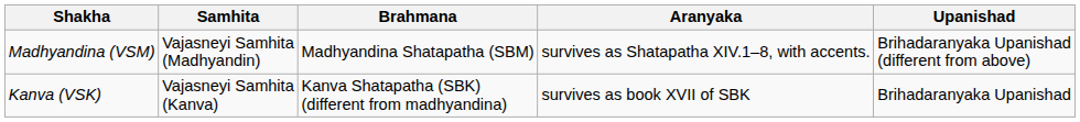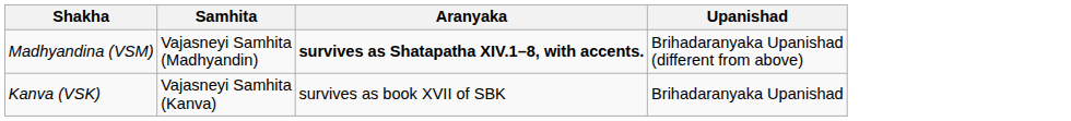 <table class="wikitable">
 <tr>
 <th>Shakha</th>
 <th>Samhita</th>
-<th>Brahmana</th>
 <th>Aranyaka</th>
 <th>Upanishad</th>
 </tr>
 <tr>
 <td><em>Madhyandina (VSM)</em></td>
 <td>Vajasneyi Samhita<br>(Madhyandin)</td>
-<td>Madhyandina Shatapatha (SBM)</td>
-<td>survives as Shatapatha XIV.1–8, with accents.</td>
+<td><strong>survives as Shatapatha XIV.1–8, with accents.</strong></td>
 <td>Brihadaranyaka Upanishad<br>(different from above)</td>
 </tr>
 <tr>
 <td><em>Kanva (VSK)</em></td>
 <td>Vajasneyi Samhita<br>(Kanva)</td>
-<td>Kanva Shatapatha (SBK)<br>(different from madhyandina)</td>
 <td>survives as book XVII of SBK</td>
 <td>Brihadaranyaka Upanishad</td>
 </tr>
 </table>
